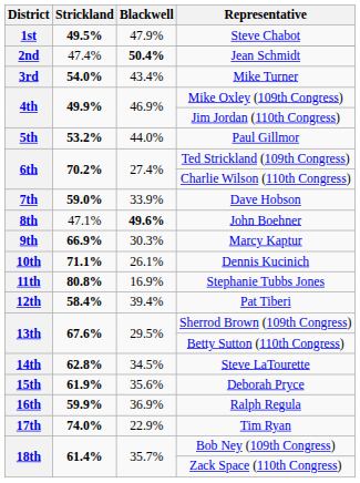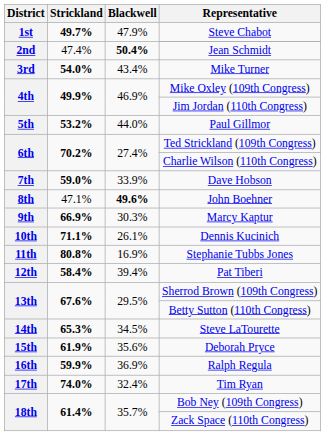 <table class=wikitable>
 <tr>
 <th>District</th>
 <th>Strickland</th>
 <th>Blackwell</th>
 <th>Representative</th>
 </tr>
 <tr align=center>
 <th><a href='#'>1st</a></th>
-<td><strong>49.5%</strong></td>
+<td><strong>49.7%</strong></td>
 <td>47.9%</td>
 <td><a href='#'>Steve Chabot</a></td>
 </tr>
 <tr align=center>
 <th rowspan=2 ><a href='#'>2nd</a></th>
 <td rowspan=2>47.4%</td>
 <td rowspan=2><strong>50.4%</strong></td>
 </tr>
 <tr align=center>
 <td><a href='#'>Jean Schmidt</a></td>
 </tr>
 <tr align=center>
 <th><a href='#'>3rd</a></th>
 <td><strong>54.0%</strong></td>
 <td>43.4%</td>
 <td><a href='#'>Mike Turner</a></td>
 </tr>
 <tr align=center>
 <th rowspan=2 ><a href='#'>4th</a></th>
 <td rowspan=2><strong>49.9%</strong></td>
 <td rowspan=2>46.9%</td>
 <td><a href='#'>Mike Oxley</a> (<a href='#'>109th Congress</a>)</td>
 </tr>
 <tr align=center>
 <td><a href='#'>Jim Jordan</a> (<a href='#'>110th Congress</a>)</td>
 </tr>
 <tr align=center>
 <th rowspan=1 ><a href='#'>5th</a></th>
 <td rowspan=1><strong>53.2%</strong></td>
 <td rowspan=1>44.0%</td>
 <td><a href='#'>Paul Gillmor</a></td>
 </tr>
 <tr align=center>
 <th rowspan=2 ><a href='#'>6th</a></th>
 <td rowspan=2><strong>70.2%</strong></td>
 <td rowspan=2>27.4%</td>
 <td><a href='#'>Ted Strickland</a> (<a href='#'>109th Congress</a>)</td>
 </tr>
 <tr align=center>
 <td><a href='#'>Charlie Wilson</a> (<a href='#'>110th Congress</a>)</td>
 </tr>
 <tr align=center>
 <th><a href='#'>7th</a></th>
 <td><strong>59.0%</strong></td>
 <td>33.9%</td>
 <td><a href='#'>Dave Hobson</a></td>
 </tr>
 <tr align=center>
 <th><a href='#'>8th</a></th>
 <td>47.1%</td>
 <td><strong>49.6%</strong></td>
 <td><a href='#'>John Boehner</a></td>
 </tr>
 <tr align=center>
 <th><a href='#'>9th</a></th>
 <td><strong>66.9%</strong></td>
 <td>30.3%</td>
 <td><a href='#'>Marcy Kaptur</a></td>
 </tr>
 <tr align=center>
 <th><a href='#'>10th</a></th>
 <td><strong>71.1%</strong></td>
 <td>26.1%</td>
 <td><a href='#'>Dennis Kucinich</a></td>
 </tr>
 <tr align=center>
 <th><a href='#'>11th</a></th>
 <td><strong>80.8%</strong></td>
 <td>16.9%</td>
 <td><a href='#'>Stephanie Tubbs Jones</a></td>
 </tr>
 <tr align=center>
 <th><a href='#'>12th</a></th>
 <td><strong>58.4%</strong></td>
 <td>39.4%</td>
 <td><a href='#'>Pat Tiberi</a></td>
 </tr>
 <tr align=center>
 <th rowspan=2 ><a href='#'>13th</a></th>
 <td rowspan=2><strong>67.6%</strong></td>
 <td rowspan=2>29.5%</td>
 <td><a href='#'>Sherrod Brown</a> (<a href='#'>109th Congress</a>)</td>
 </tr>
 <tr align=center>
 <td><a href='#'>Betty Sutton</a> (<a href='#'>110th Congress</a>)</td>
 </tr>
 <tr align=center>
 <th><a href='#'>14th</a></th>
-<td><strong>62.8%</strong></td>
+<td><strong>65.3%</strong></td>
 <td>34.5%</td>
 <td><a href='#'>Steve LaTourette</a></td>
 </tr>
 <tr align=center>
 <th><a href='#'>15th</a></th>
 <td><strong>61.9%</strong></td>
 <td>35.6%</td>
 <td><a href='#'>Deborah Pryce</a></td>
 </tr>
 <tr align=center>
 <th><a href='#'>16th</a></th>
 <td><strong>59.9%</strong></td>
 <td>36.9%</td>
 <td><a href='#'>Ralph Regula</a></td>
 </tr>
 <tr align=center>
 <th><a href='#'>17th</a></th>
 <td><strong>74.0%</strong></td>
-<td>22.9%</td>
+<td>32.4%</td>
 <td><a href='#'>Tim Ryan</a></td>
 </tr>
 <tr align=center>
 <th rowspan=2 ><a href='#'>18th</a></th>
 <td rowspan=2><strong>61.4%</strong></td>
 <td rowspan=2>35.7%</td>
 <td><a href='#'>Bob Ney</a> (<a href='#'>109th Congress</a>)</td>
 </tr>
 <tr align=center>
 <td><a href='#'>Zack Space</a> (<a href='#'>110th Congress</a>)</td>
 </tr>
 </table>
